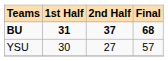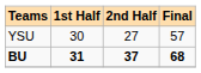 <table class="wikitable" align=right>
 <tr bgcolor=#ffdead align=center>
 <td><strong>Teams</strong></td>
 <td><strong>1st Half</strong></td>
 <td><strong>2nd Half</strong></td>
 <td><strong>Final</strong></td>
 </tr>
 <tr>
+<td>YSU</td>
+<td align=center>30</td>
+<td align=center>27</td>
+<td align=center>57</td>
+</tr>
+<tr>
 <td><strong>BU</strong></td>
 <td align=center><strong>31</strong></td>
 <td align=center><strong>37</strong></td>
 <td align=center><strong>68</strong></td>
 </tr>
 <tr>
-<td>YSU</td>
-<td align=center>30</td>
-<td align=center>27</td>
-<td align=center>57</td>
-</tr>
-<tr>
 </tr>
 </table>
